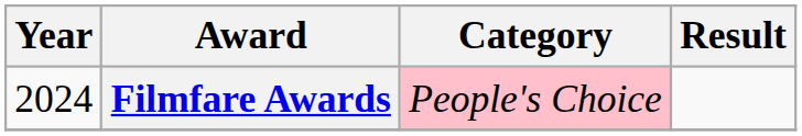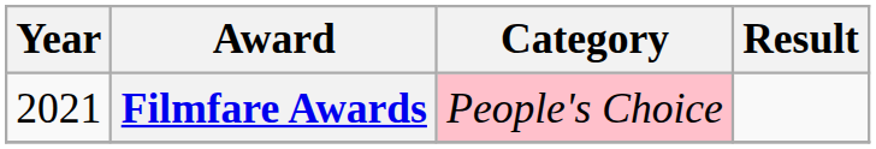 <table class="wikitable sortable plainrowheaders">
 <tr style="text-align:center;">
 <th scope="col">Year</th>
 <th scope="col">Award</th>
 <th scope="col">Category</th>
 <th class="unsortable" scope="col">Result</th>
 </tr>
 <tr>
-<td>2024</td>
+<td>2021</td>
 <th scope="row"><a href='#'>Filmfare Awards</a></th>
 <td style="background: pink;"><em>People's Choice</em></td>
 <td></td>
 </tr>
 <tr>
 </tr>
 </table>
